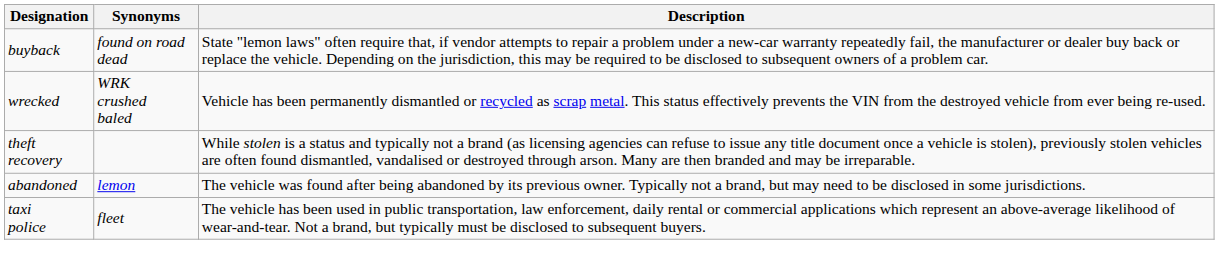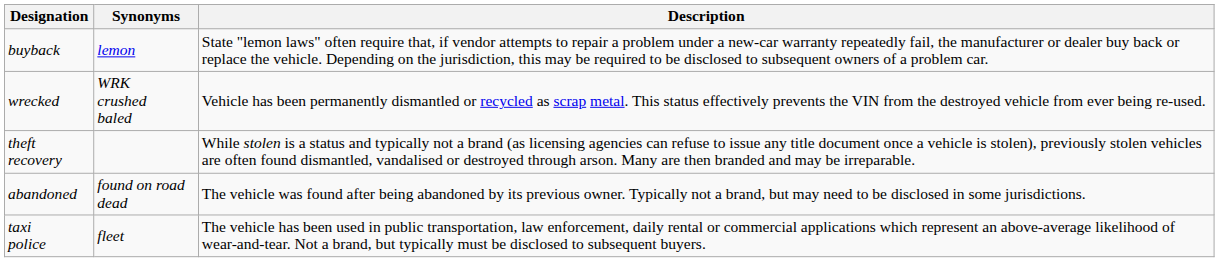 <table class=wikitable>
 <tr>
 <th>Designation</th>
 <th>Synonyms</th>
 <th>Description</th>
 </tr>
 <tr>
 <td><em>buyback</em></td>
-<td><em>found on road dead</em></td>
+<td><em><a href='#'>lemon</a></em></td>
 <td>State "lemon laws" often require that, if vendor attempts to repair a problem under a new-car warranty repeatedly fail, the manufacturer or dealer buy back or replace the vehicle. Depending on the jurisdiction, this may be required to be disclosed to subsequent owners of a problem car.</td>
 </tr>
 <tr>
 <td><em>wrecked</em></td>
 <td><em>WRK</em><br><em>crushed</em><br><em>baled</em></td>
 <td>Vehicle has been permanently dismantled or <a href='#'>recycled</a> as <a href='#'>scrap</a> <a href='#'>metal</a>. This status effectively prevents the VIN from the destroyed vehicle from ever being re-used.</td>
 </tr>
 <tr>
 <td><em>theft recovery</em></td>
 <td></td>
 <td>While <em>stolen</em> is a status and typically not a brand (as licensing agencies can refuse to issue any title document once a vehicle is stolen), previously stolen vehicles are often found dismantled, vandalised or destroyed through arson. Many are then branded and may be irreparable.</td>
 </tr>
 <tr>
 <td><em>abandoned</em></td>
-<td><em><a href='#'>lemon</a></em></td>
+<td><em>found on road dead</em></td>
 <td>The vehicle was found after being abandoned by its previous owner. Typically not a brand, but may need to be disclosed in some jurisdictions.</td>
 </tr>
 <tr>
 <td><em>taxi</em><br><em>police</em></td>
 <td><em>fleet</em></td>
 <td>The vehicle has been used in public transportation, law enforcement, daily rental or commercial applications which represent an above-average likelihood of wear-and-tear. Not a brand, but typically must be disclosed to subsequent buyers.</td>
 </tr>
 </table>
